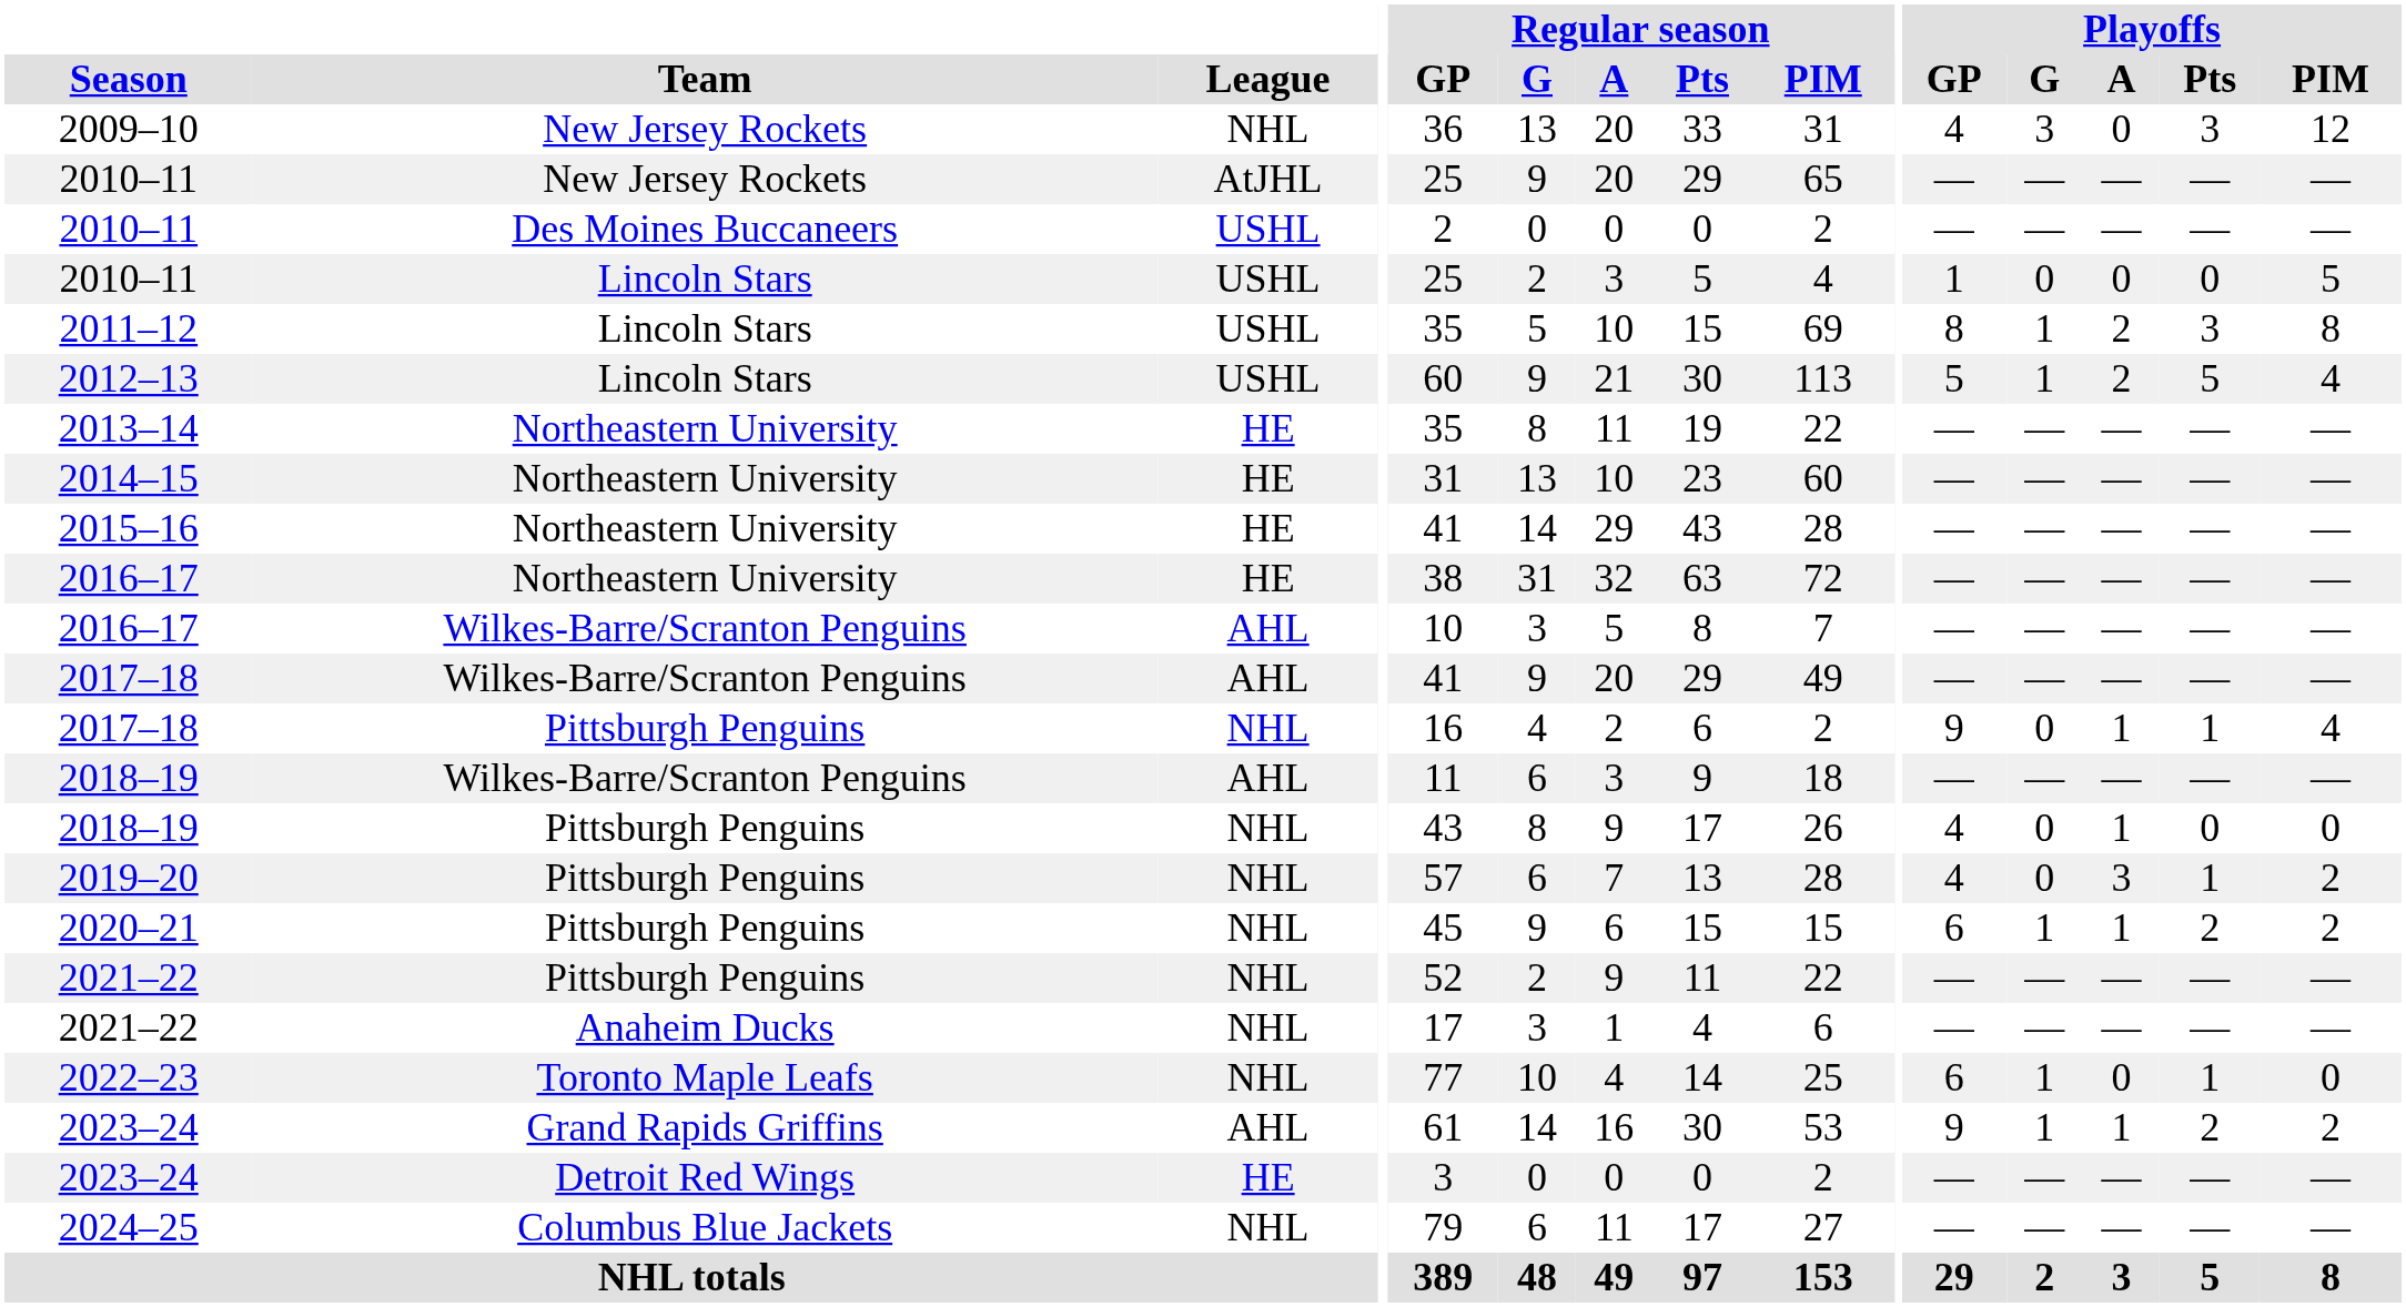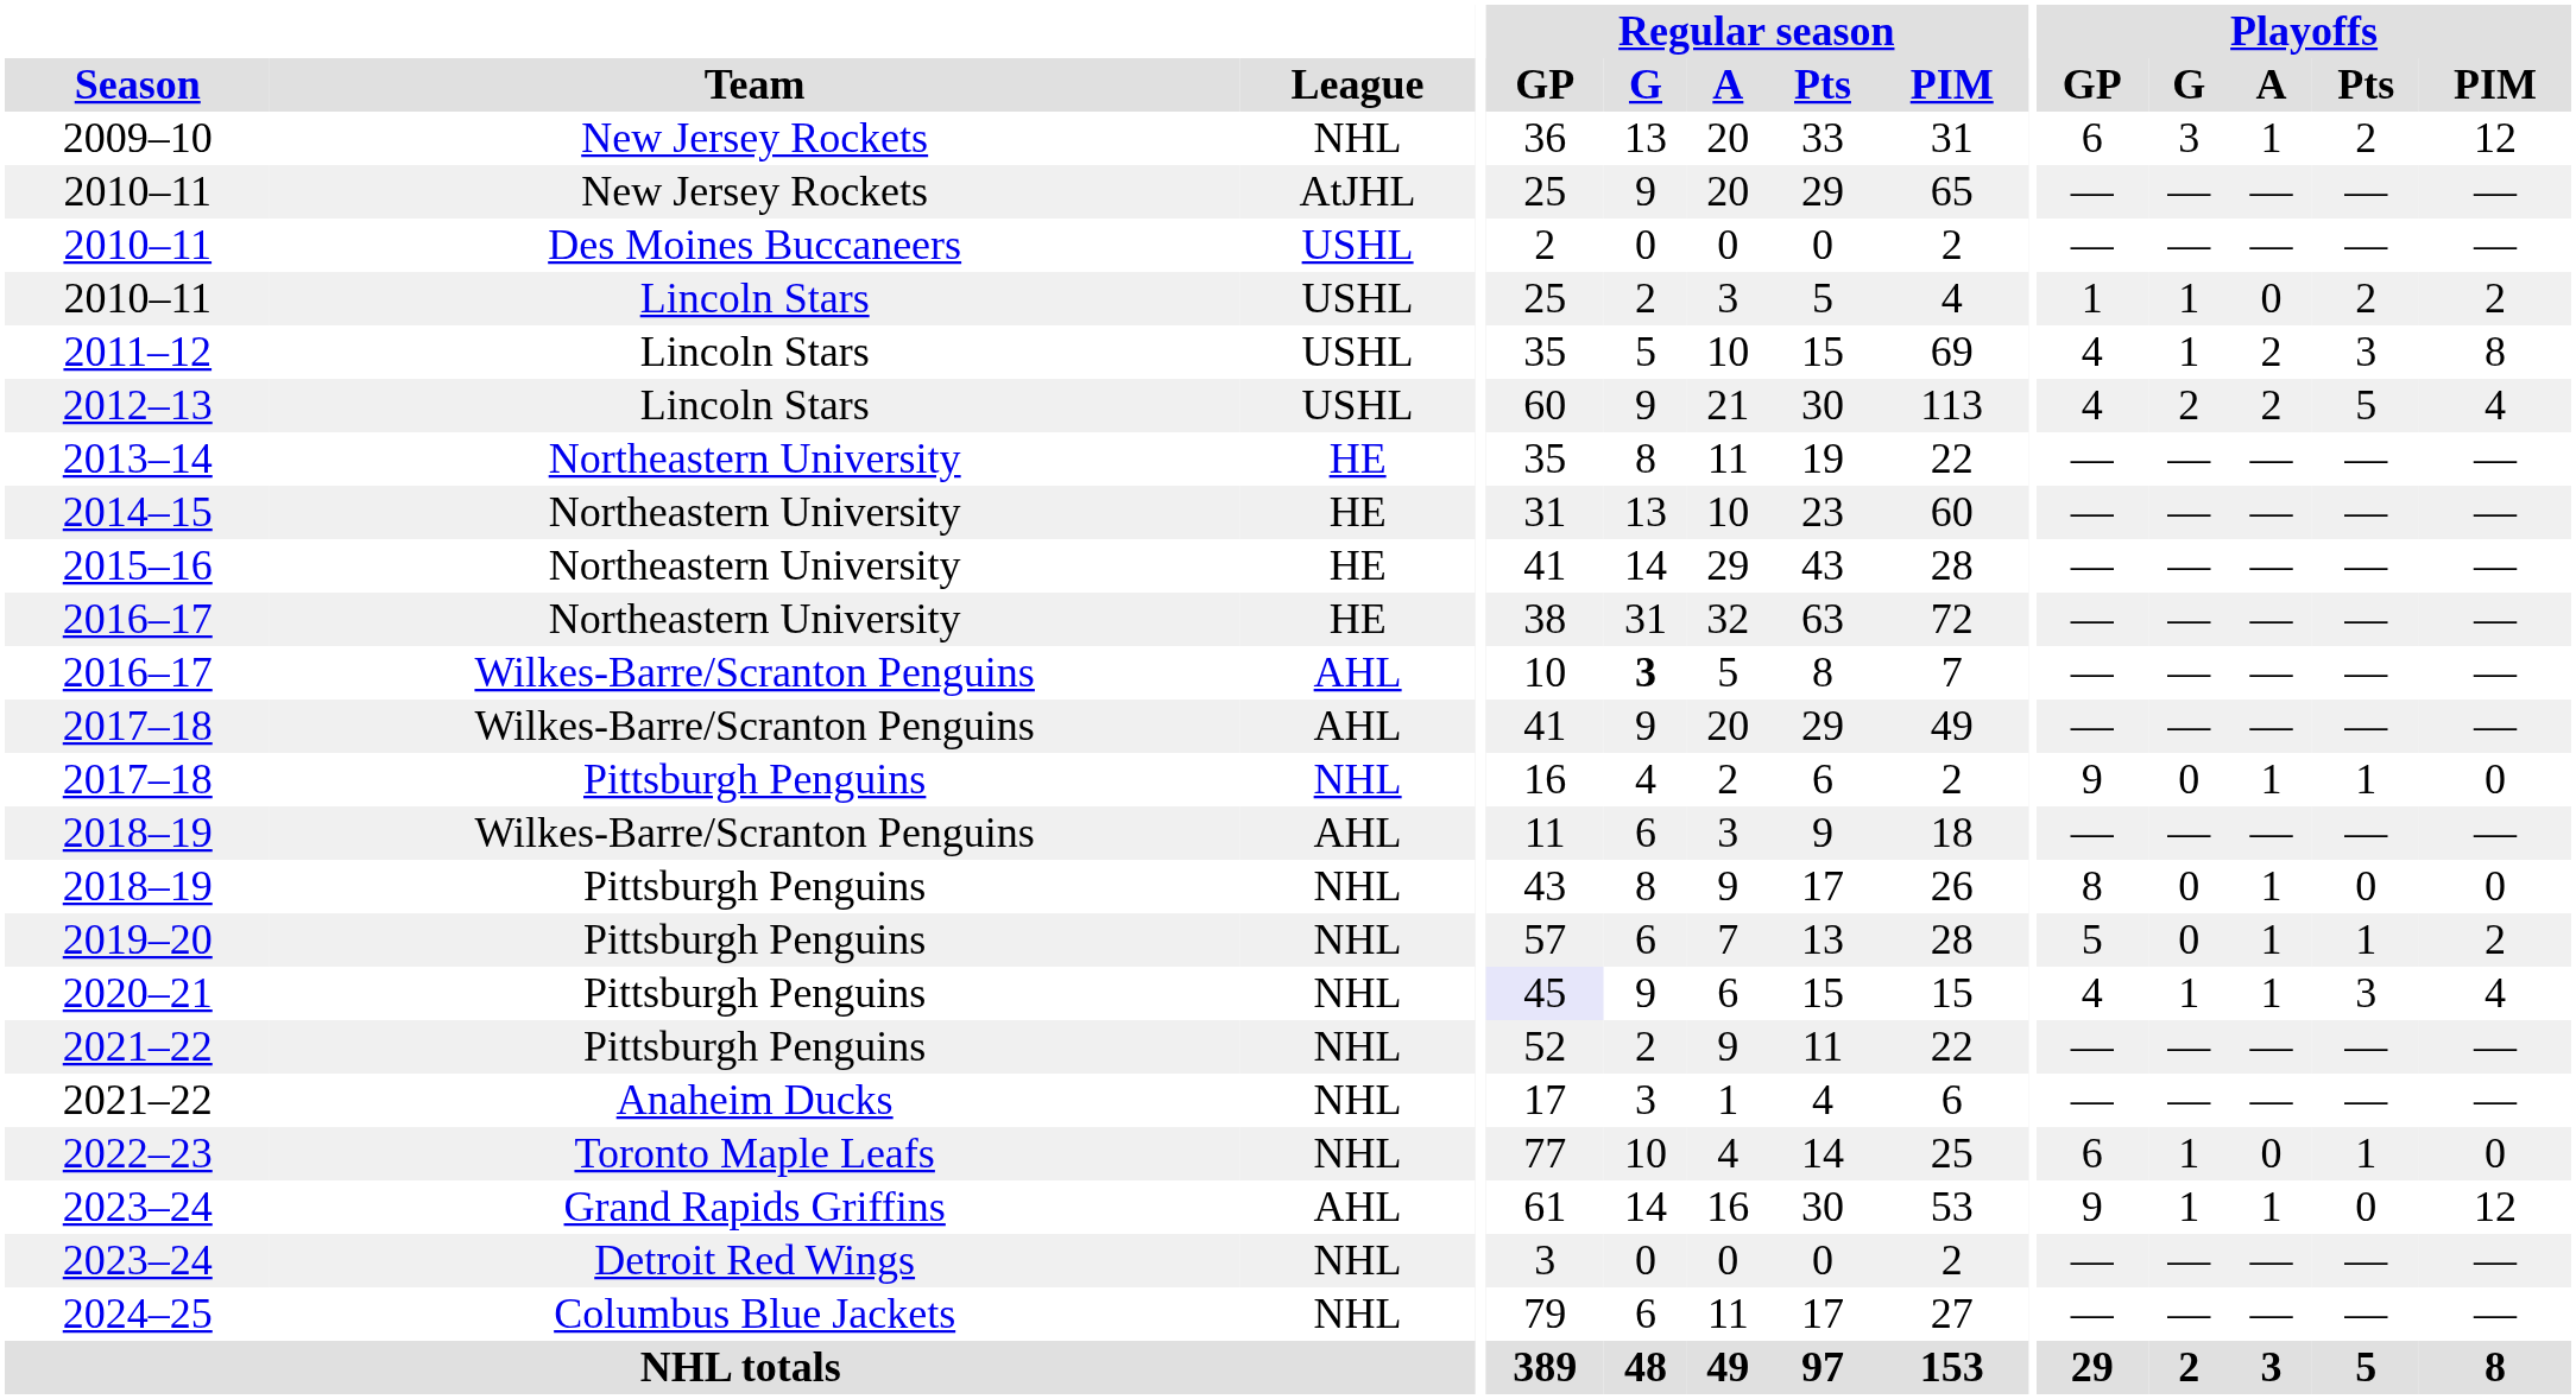 <table border="0" cellpadding="1" cellspacing="0" style="text-align:center; width:60em">
 <tr bgcolor="#e0e0e0">
 <th colspan="3" bgcolor="#ffffff"></th>
 <th rowspan="99" bgcolor="#ffffff"></th>
 <th colspan="5"><a href='#'>Regular season</a></th>
 <th rowspan="99" bgcolor="#ffffff"></th>
 <th colspan="5"><a href='#'>Playoffs</a></th>
 </tr>
 <tr bgcolor="#e0e0e0">
 <th><a href='#'>Season</a></th>
 <th>Team</th>
 <th>League</th>
 <th>GP</th>
 <th><a href='#'>G</a></th>
 <th><a href='#'>A</a></th>
 <th><a href='#'>Pts</a></th>
 <th><a href='#'>PIM</a></th>
 <th>GP</th>
 <th>G</th>
 <th>A</th>
 <th>Pts</th>
 <th>PIM</th>
 </tr>
 <tr>
 <td>2009–10</td>
 <td><a href='#'>New Jersey Rockets</a></td>
 <td>NHL</td>
 <td>36</td>
 <td>13</td>
 <td>20</td>
 <td>33</td>
 <td>31</td>
-<td>4</td>
+<td>6</td>
 <td>3</td>
-<td>0</td>
-<td>3</td>
+<td>1</td>
+<td>2</td>
 <td>12</td>
 </tr>
 <tr bgcolor="#f0f0f0">
 <td>2010–11</td>
 <td>New Jersey Rockets</td>
 <td>AtJHL</td>
 <td>25</td>
 <td>9</td>
 <td>20</td>
 <td>29</td>
 <td>65</td>
 <td>—</td>
 <td>—</td>
 <td>—</td>
 <td>—</td>
 <td>—</td>
 </tr>
 <tr>
 <td><a href='#'>2010–11</a></td>
 <td><a href='#'>Des Moines Buccaneers</a></td>
 <td><a href='#'>USHL</a></td>
 <td>2</td>
 <td>0</td>
 <td>0</td>
 <td>0</td>
 <td>2</td>
 <td>—</td>
 <td>—</td>
 <td>—</td>
 <td>—</td>
 <td>—</td>
 </tr>
 <tr bgcolor="#f0f0f0">
 <td>2010–11</td>
 <td><a href='#'>Lincoln Stars</a></td>
 <td>USHL</td>
 <td>25</td>
 <td>2</td>
 <td>3</td>
 <td>5</td>
 <td>4</td>
 <td>1</td>
+<td>1</td>
 <td>0</td>
-<td>0</td>
-<td>0</td>
-<td>5</td>
+<td>2</td>
+<td>2</td>
 </tr>
 <tr>
 <td><a href='#'>2011–12</a></td>
 <td>Lincoln Stars</td>
 <td>USHL</td>
 <td>35</td>
 <td>5</td>
 <td>10</td>
 <td>15</td>
 <td>69</td>
-<td>8</td>
+<td>4</td>
 <td>1</td>
 <td>2</td>
 <td>3</td>
 <td>8</td>
 </tr>
 <tr bgcolor="#f0f0f0">
 <td><a href='#'>2012–13</a></td>
 <td>Lincoln Stars</td>
 <td>USHL</td>
 <td>60</td>
 <td>9</td>
 <td>21</td>
 <td>30</td>
 <td>113</td>
-<td>5</td>
-<td>1</td>
+<td>4</td>
+<td>2</td>
 <td>2</td>
 <td>5</td>
 <td>4</td>
 </tr>
 <tr>
 <td><a href='#'>2013–14</a></td>
 <td><a href='#'>Northeastern University</a></td>
 <td><a href='#'>HE</a></td>
 <td>35</td>
 <td>8</td>
 <td>11</td>
 <td>19</td>
 <td>22</td>
 <td>—</td>
 <td>—</td>
 <td>—</td>
 <td>—</td>
 <td>—</td>
 </tr>
 <tr bgcolor="#f0f0f0">
 <td><a href='#'>2014–15</a></td>
 <td>Northeastern University</td>
 <td>HE</td>
 <td>31</td>
 <td>13</td>
 <td>10</td>
 <td>23</td>
 <td>60</td>
 <td>—</td>
 <td>—</td>
 <td>—</td>
 <td>—</td>
 <td>—</td>
 </tr>
 <tr>
 <td><a href='#'>2015–16</a></td>
 <td>Northeastern University</td>
 <td>HE</td>
 <td>41</td>
 <td>14</td>
 <td>29</td>
 <td>43</td>
 <td>28</td>
 <td>—</td>
 <td>—</td>
 <td>—</td>
 <td>—</td>
 <td>—</td>
 </tr>
 <tr bgcolor="#f0f0f0">
 <td><a href='#'>2016–17</a></td>
 <td>Northeastern University</td>
 <td>HE</td>
 <td>38</td>
 <td>31</td>
 <td>32</td>
 <td>63</td>
 <td>72</td>
 <td>—</td>
 <td>—</td>
 <td>—</td>
 <td>—</td>
 <td>—</td>
 </tr>
 <tr>
 <td><a href='#'>2016–17</a></td>
 <td><a href='#'>Wilkes-Barre/Scranton Penguins</a></td>
 <td><a href='#'>AHL</a></td>
 <td>10</td>
-<td>3</td>
+<td><strong>3</strong></td>
 <td>5</td>
 <td>8</td>
 <td>7</td>
 <td>—</td>
 <td>—</td>
 <td>—</td>
 <td>—</td>
 <td>—</td>
 </tr>
 <tr bgcolor="#f0f0f0">
 <td><a href='#'>2017–18</a></td>
 <td>Wilkes-Barre/Scranton Penguins</td>
 <td>AHL</td>
 <td>41</td>
 <td>9</td>
 <td>20</td>
 <td>29</td>
 <td>49</td>
 <td>—</td>
 <td>—</td>
 <td>—</td>
 <td>—</td>
 <td>—</td>
 </tr>
 <tr>
 <td><a href='#'>2017–18</a></td>
 <td><a href='#'>Pittsburgh Penguins</a></td>
 <td><a href='#'>NHL</a></td>
 <td>16</td>
 <td>4</td>
 <td>2</td>
 <td>6</td>
 <td>2</td>
 <td>9</td>
 <td>0</td>
 <td>1</td>
 <td>1</td>
-<td>4</td>
+<td>0</td>
 </tr>
 <tr bgcolor="#f0f0f0">
 <td><a href='#'>2018–19</a></td>
 <td>Wilkes-Barre/Scranton Penguins</td>
 <td>AHL</td>
 <td>11</td>
 <td>6</td>
 <td>3</td>
 <td>9</td>
 <td>18</td>
 <td>—</td>
 <td>—</td>
 <td>—</td>
 <td>—</td>
 <td>—</td>
 </tr>
 <tr>
 <td><a href='#'>2018–19</a></td>
 <td>Pittsburgh Penguins</td>
 <td>NHL</td>
 <td>43</td>
 <td>8</td>
 <td>9</td>
 <td>17</td>
 <td>26</td>
-<td>4</td>
+<td>8</td>
 <td>0</td>
 <td>1</td>
 <td>0</td>
 <td>0</td>
 </tr>
 <tr bgcolor="#f0f0f0">
 <td><a href='#'>2019–20</a></td>
 <td>Pittsburgh Penguins</td>
 <td>NHL</td>
 <td>57</td>
 <td>6</td>
 <td>7</td>
 <td>13</td>
 <td>28</td>
-<td>4</td>
+<td>5</td>
 <td>0</td>
-<td>3</td>
+<td>1</td>
 <td>1</td>
 <td>2</td>
 </tr>
 <tr>
 <td><a href='#'>2020–21</a></td>
 <td>Pittsburgh Penguins</td>
 <td>NHL</td>
-<td>45</td>
+<td style="background: lavender;">45</td>
 <td>9</td>
 <td>6</td>
 <td>15</td>
 <td>15</td>
-<td>6</td>
+<td>4</td>
 <td>1</td>
 <td>1</td>
-<td>2</td>
-<td>2</td>
+<td>3</td>
+<td>4</td>
 </tr>
 <tr bgcolor="#f0f0f0">
 <td><a href='#'>2021–22</a></td>
 <td>Pittsburgh Penguins</td>
 <td>NHL</td>
 <td>52</td>
 <td>2</td>
 <td>9</td>
 <td>11</td>
 <td>22</td>
 <td>—</td>
 <td>—</td>
 <td>—</td>
 <td>—</td>
 <td>—</td>
 </tr>
 <tr>
 <td>2021–22</td>
 <td><a href='#'>Anaheim Ducks</a></td>
 <td>NHL</td>
 <td>17</td>
 <td>3</td>
 <td>1</td>
 <td>4</td>
 <td>6</td>
 <td>—</td>
 <td>—</td>
 <td>—</td>
 <td>—</td>
 <td>—</td>
 </tr>
 <tr bgcolor="#f0f0f0">
 <td><a href='#'>2022–23</a></td>
 <td><a href='#'>Toronto Maple Leafs</a></td>
 <td>NHL</td>
 <td>77</td>
 <td>10</td>
 <td>4</td>
 <td>14</td>
 <td>25</td>
 <td>6</td>
 <td>1</td>
 <td>0</td>
 <td>1</td>
 <td>0</td>
 </tr>
 <tr>
 <td><a href='#'>2023–24</a></td>
 <td><a href='#'>Grand Rapids Griffins</a></td>
 <td>AHL</td>
 <td>61</td>
 <td>14</td>
 <td>16</td>
 <td>30</td>
 <td>53</td>
 <td>9</td>
 <td>1</td>
 <td>1</td>
-<td>2</td>
-<td>2</td>
+<td>0</td>
+<td>12</td>
 </tr>
 <tr bgcolor="#f0f0f0">
 <td><a href='#'>2023–24</a></td>
 <td><a href='#'>Detroit Red Wings</a></td>
-<td><a href='#'>HE</a></td>
+<td>NHL</td>
 <td>3</td>
 <td>0</td>
 <td>0</td>
 <td>0</td>
 <td>2</td>
 <td>—</td>
 <td>—</td>
 <td>—</td>
 <td>—</td>
 <td>—</td>
 </tr>
 <tr>
 <td><a href='#'>2024–25</a></td>
 <td><a href='#'>Columbus Blue Jackets</a></td>
 <td>NHL</td>
 <td>79</td>
 <td>6</td>
 <td>11</td>
 <td>17</td>
 <td>27</td>
 <td>—</td>
 <td>—</td>
 <td>—</td>
 <td>—</td>
 <td>—</td>
 </tr>
 <tr bgcolor="#e0e0e0">
 <th colspan="3">NHL totals</th>
 <th>389</th>
 <th>48</th>
 <th>49</th>
 <th>97</th>
 <th>153</th>
 <th>29</th>
 <th>2</th>
 <th>3</th>
 <th>5</th>
 <th>8</th>
 </tr>
 </table>
